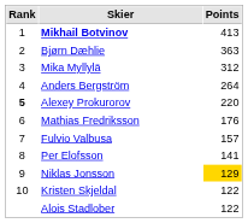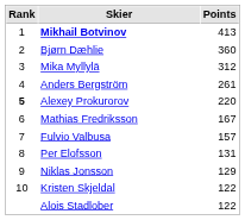 <table cellspacing="1" cellpadding="3" style="border:1px solid #AAAAAA;font-size:86%">
 <tr style="background-color: #E4E4E4;">
 <th style="border-bottom:1px solid #AAAAAA" width=10>Rank</th>
 <th style="border-bottom:1px solid #AAAAAA" width=200>Skier</th>
 <th style="border-bottom:1px solid #AAAAAA" width=20 align=right>Points</th>
 </tr>
 <tr>
 <td align=center>1</td>
 <td> <strong><a href='#'>Mikhail Botvinov</a></strong></td>
 <td align=right>413</td>
 </tr>
 <tr>
 <td align=center>2</td>
 <td> <a href='#'>Bjørn Dæhlie</a></td>
-<td align=right>363</td>
+<td align=right>360</td>
 </tr>
 <tr>
 <td align=center>3</td>
 <td> <a href='#'>Mika Myllylä</a></td>
 <td align=right>312</td>
 </tr>
 <tr>
 <td align=center>4</td>
 <td> <a href='#'>Anders Bergström</a></td>
-<td align=right>264</td>
+<td align=right>261</td>
 </tr>
 <tr>
 <td align=center><strong>5</strong></td>
 <td> <a href='#'>Alexey Prokurorov</a></td>
 <td align=right>220</td>
 </tr>
 <tr>
 <td align=center>6</td>
 <td> <a href='#'>Mathias Fredriksson</a></td>
-<td align=right>176</td>
+<td align=right>167</td>
 </tr>
 <tr>
 <td align=center>7</td>
 <td> <a href='#'>Fulvio Valbusa</a></td>
 <td align=right>157</td>
 </tr>
 <tr>
 <td align=center>8</td>
 <td> <a href='#'>Per Elofsson</a></td>
-<td align=right>141</td>
+<td align=right>131</td>
 </tr>
 <tr>
 <td align=center>9</td>
 <td> <a href='#'>Niklas Jonsson</a></td>
-<td align=right style="background: gold;">129</td>
+<td align=right>129</td>
 </tr>
 <tr>
 <td align=center>10</td>
 <td> <a href='#'>Kristen Skjeldal</a></td>
 <td align=right>122</td>
 </tr>
 <tr>
 <td align=center></td>
 <td> <a href='#'>Alois Stadlober</a></td>
 <td align=right>122</td>
 </tr>
 </table>
